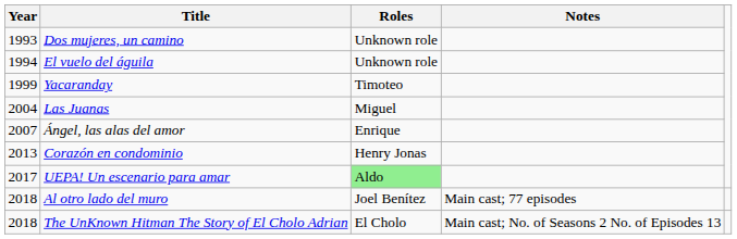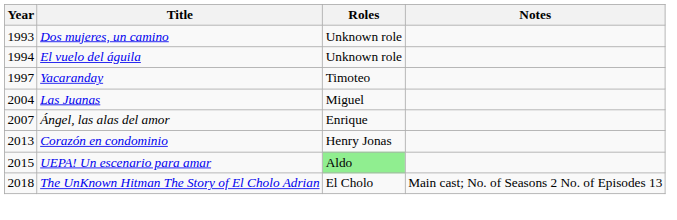 <table class="wikitable sortable">
 <tr>
 <th>Year</th>
 <th>Title</th>
 <th>Roles</th>
 <th>Notes</th>
 </tr>
 <tr>
 <td>1993</td>
 <td><em><a href='#'>Dos mujeres, un camino</a></em></td>
 <td>Unknown role</td>
 <td></td>
 </tr>
 <tr>
 <td>1994</td>
 <td><em><a href='#'>El vuelo del águila</a></em></td>
 <td>Unknown role</td>
 <td></td>
 </tr>
 <tr>
-<td>1999</td>
+<td>1997</td>
 <td><em><a href='#'>Yacaranday</a></em></td>
 <td>Timoteo</td>
 <td></td>
 </tr>
 <tr>
 <td>2004</td>
 <td><em><a href='#'>Las Juanas</a></em></td>
 <td>Miguel</td>
 <td></td>
 </tr>
 <tr>
 <td>2007</td>
 <td><em>Ángel, las alas del amor</em></td>
 <td>Enrique</td>
 <td></td>
 </tr>
 <tr>
 <td>2013</td>
 <td><em><a href='#'>Corazón en condominio</a></em></td>
 <td>Henry Jonas</td>
 <td></td>
 </tr>
 <tr>
-<td>2017</td>
+<td>2015</td>
 <td><em><a href='#'>UEPA! Un escenario para amar</a></em></td>
 <td style="background: lightgreen;">Aldo</td>
-<td></td>
-</tr>
-<tr>
-<td>2018</td>
-<td><em><a href='#'>Al otro lado del muro</a></em></td>
-<td>Joel Benítez</td>
-<td>Main cast; 77 episodes</td>
 <td></td>
 </tr>
 <tr>
 <td>2018</td>
 <td><em><a href='#'>The UnKnown Hitman The Story of El Cholo Adrian</a></em></td>
 <td>El Cholo</td>
 <td>Main cast; No. of Seasons 2 No. of Episodes 13</td>
 </tr>
 </table>
